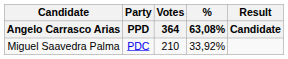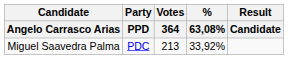 <table class="wikitable" style="text-align:center;">
 <tr>
 <th>Candidate</th>
 <th>Party</th>
 <th>Votes</th>
 <th>%</th>
 <th>Result</th>
 </tr>
 <tr>
 <th>Angelo Carrasco Arias</th>
 <th>PPD</th>
 <th>364</th>
 <th>63,08%</th>
 <th>Candidate</th>
 </tr>
 <tr>
 <td>Miguel Saavedra Palma</td>
 <td><a href='#'>PDC</a></td>
-<td>210</td>
+<td>213</td>
 <td>33,92%</td>
 <td></td>
 </tr>
 </table>
